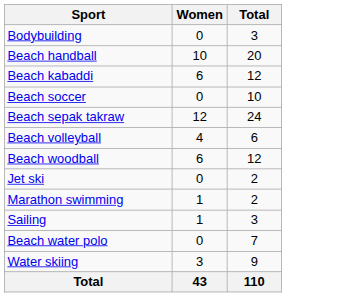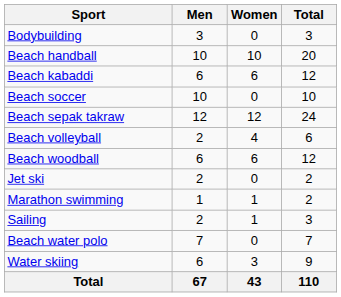 <table class="wikitable" style="text-align:center;">
 <tr>
 <th width=200>Sport</th>
+<th width=60>Men</th>
 <th width=60>Women</th>
 <th width=60>Total</th>
 </tr>
 <tr>
 <td align=left><a href='#'>Bodybuilding</a></td>
+<td>3</td>
 <td>0</td>
 <td>3</td>
 </tr>
 <tr>
 <td align=left><a href='#'>Beach handball</a></td>
 <td>10</td>
+<td>10</td>
 <td>20</td>
 </tr>
 <tr>
 <td align=left><a href='#'>Beach kabaddi</a></td>
 <td>6</td>
+<td>6</td>
 <td>12</td>
 </tr>
 <tr>
 <td align=left><a href='#'>Beach soccer</a></td>
+<td>10</td>
 <td>0</td>
 <td>10</td>
 </tr>
 <tr>
 <td align=left><a href='#'>Beach sepak takraw</a></td>
 <td>12</td>
+<td>12</td>
 <td>24</td>
 </tr>
 <tr>
 <td align=left><a href='#'>Beach volleyball</a></td>
+<td>2</td>
 <td>4</td>
 <td>6</td>
 </tr>
 <tr>
 <td align=left><a href='#'>Beach woodball</a></td>
 <td>6</td>
+<td>6</td>
 <td>12</td>
 </tr>
 <tr>
 <td align=left><a href='#'>Jet ski</a></td>
+<td>2</td>
 <td>0</td>
 <td>2</td>
 </tr>
 <tr>
 <td align=left><a href='#'>Marathon swimming</a></td>
 <td>1</td>
+<td>1</td>
 <td>2</td>
 </tr>
 <tr>
 <td align=left><a href='#'>Sailing</a></td>
+<td>2</td>
 <td>1</td>
 <td>3</td>
 </tr>
 <tr>
 <td align=left><a href='#'>Beach water polo</a></td>
+<td>7</td>
 <td>0</td>
 <td>7</td>
 </tr>
 <tr>
 <td align=left><a href='#'>Water skiing</a></td>
+<td>6</td>
 <td>3</td>
 <td>9</td>
 </tr>
 <tr>
 <th>Total</th>
+<th>67</th>
 <th>43</th>
 <th>110</th>
 </tr>
 </table>
